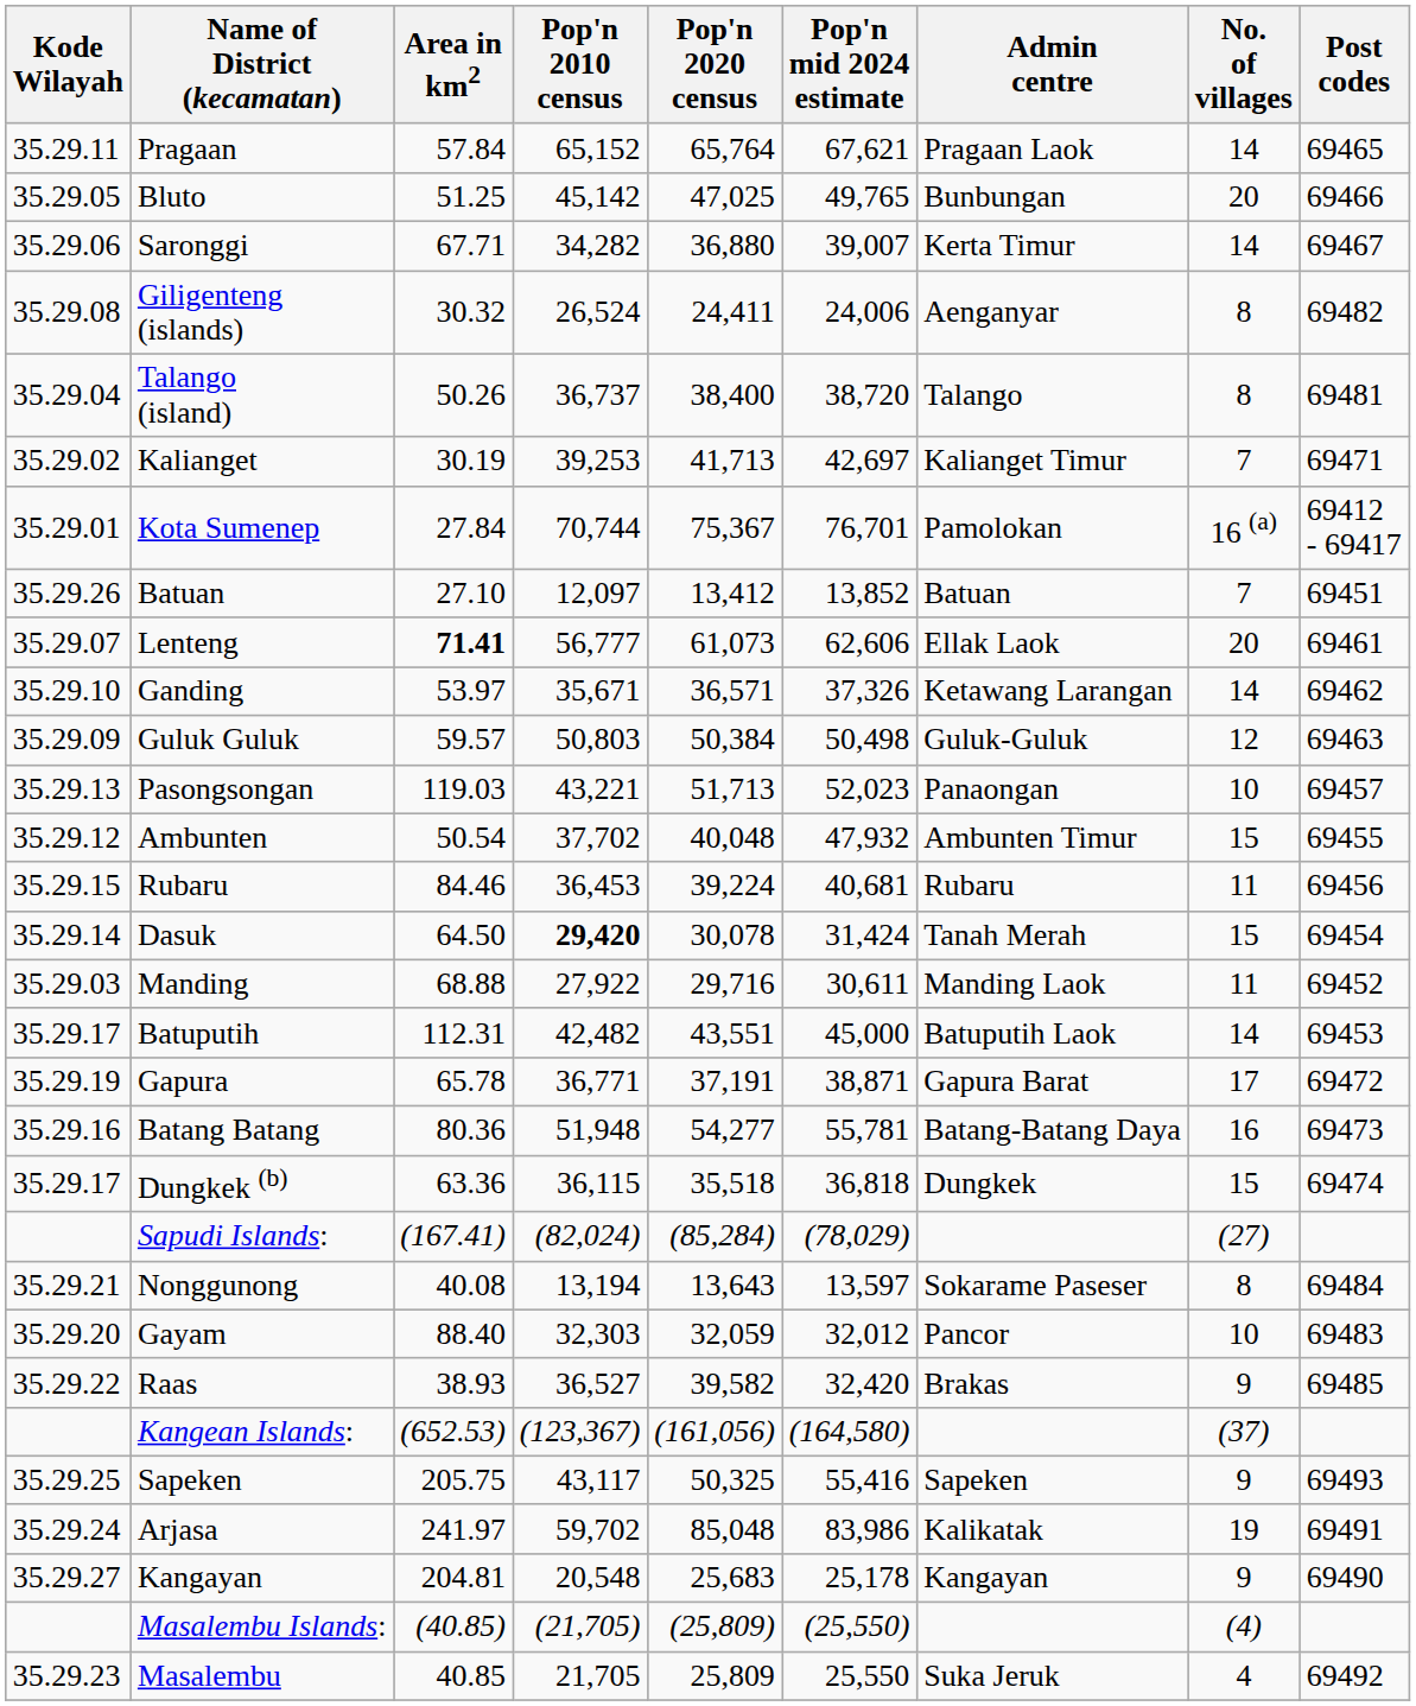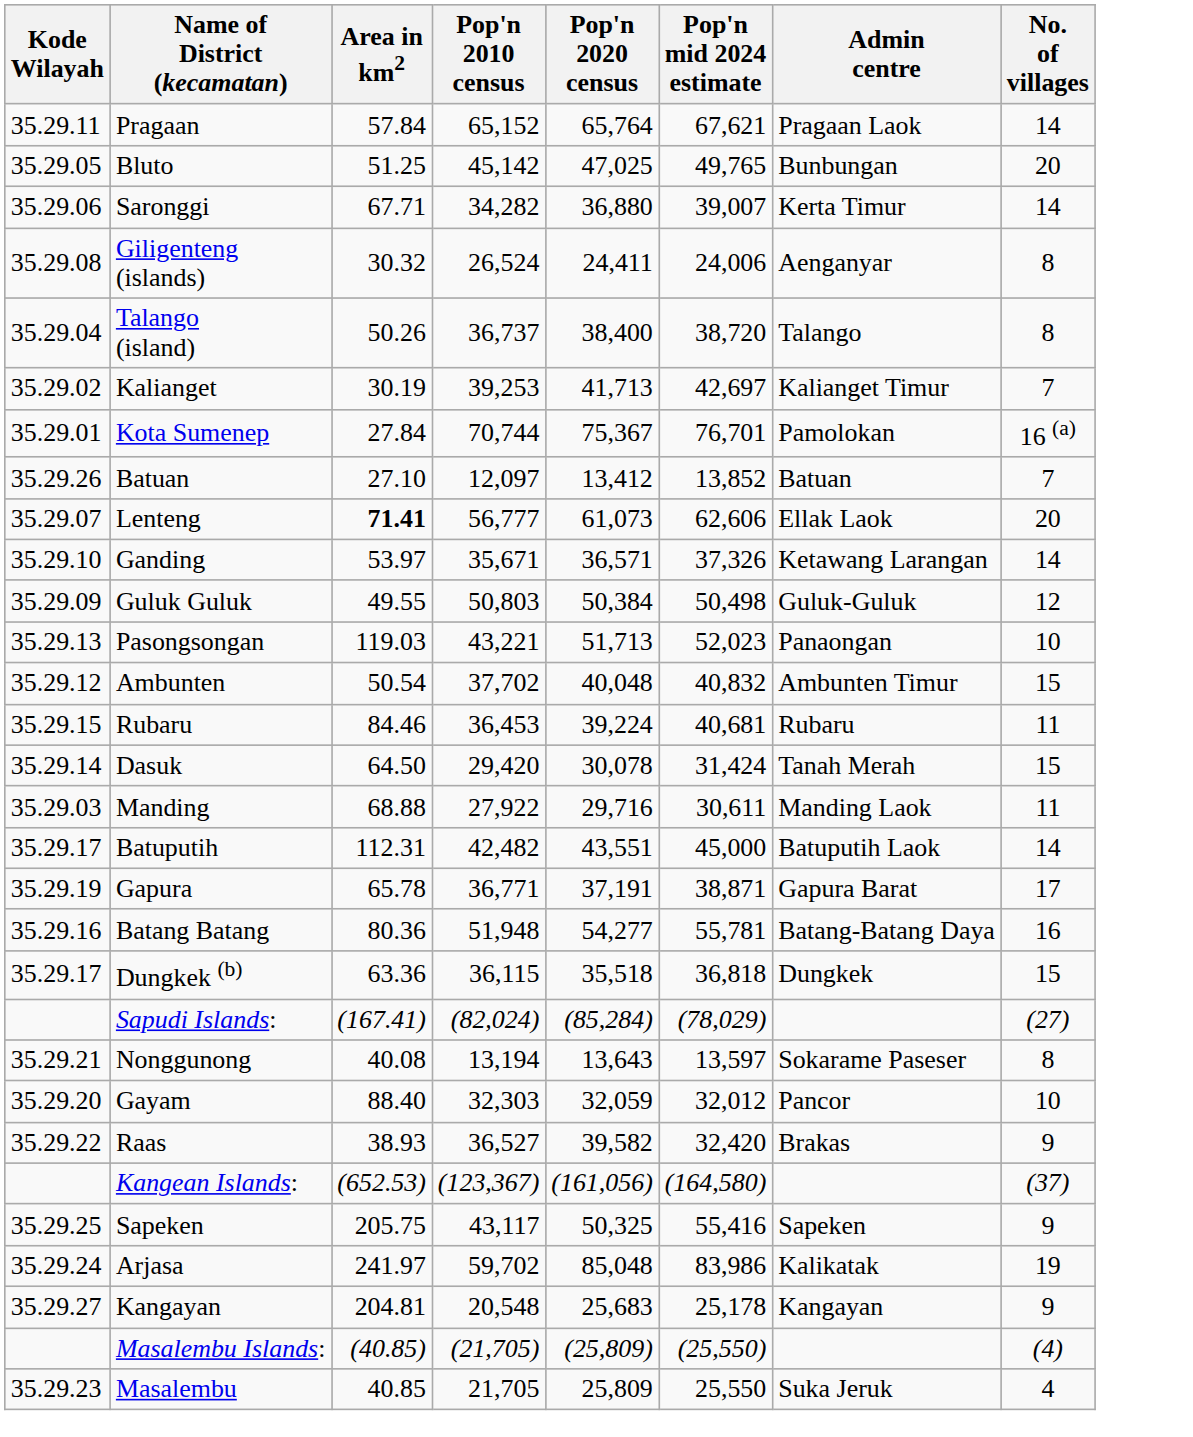 <table class="wikitable sortable">
 <tr>
 <th>Kode <br>Wilayah</th>
 <th>Name of <br>District <br>(<em>kecamatan</em>)</th>
 <th>Area in<br>km<sup>2</sup></th>
 <th>Pop'n <br>2010<br>census</th>
 <th>Pop'n <br>2020<br>census</th>
 <th>Pop'n <br>mid 2024<br>estimate</th>
 <th>Admin<br>centre</th>
 <th>No.<br> of <br>villages</th>
-<th>Post<br>codes</th>
 </tr>
 <tr>
 <td>35.29.11</td>
 <td>Pragaan</td>
 <td align="right">57.84</td>
 <td align="right">65,152</td>
 <td align="right">65,764</td>
 <td align="right">67,621</td>
 <td>Pragaan Laok</td>
 <td align="center">14</td>
-<td>69465</td>
 </tr>
 <tr>
 <td>35.29.05</td>
 <td>Bluto</td>
 <td align="right">51.25</td>
 <td align="right">45,142</td>
 <td align="right">47,025</td>
 <td align="right">49,765</td>
 <td>Bunbungan</td>
 <td align="center">20</td>
-<td>69466</td>
 </tr>
 <tr>
 <td>35.29.06</td>
 <td>Saronggi</td>
 <td align="right">67.71</td>
 <td align="right">34,282</td>
 <td align="right">36,880</td>
 <td align="right">39,007</td>
 <td>Kerta Timur</td>
 <td align="center">14</td>
-<td>69467</td>
 </tr>
 <tr>
 <td>35.29.08</td>
 <td><a href='#'>Giligenteng</a> <br> (islands)</td>
 <td align="right">30.32</td>
 <td align="right">26,524</td>
 <td align="right">24,411</td>
 <td align="right">24,006</td>
 <td>Aenganyar</td>
 <td align="center">8</td>
-<td>69482</td>
 </tr>
 <tr>
 <td>35.29.04</td>
 <td><a href='#'>Talango</a> <br> (island)</td>
 <td align="right">50.26</td>
 <td align="right">36,737</td>
 <td align="right">38,400</td>
 <td align="right">38,720</td>
 <td>Talango</td>
 <td align="center">8</td>
-<td>69481</td>
 </tr>
 <tr>
 <td>35.29.02</td>
 <td>Kalianget</td>
 <td align="right">30.19</td>
 <td align="right">39,253</td>
 <td align="right">41,713</td>
 <td align="right">42,697</td>
 <td>Kalianget Timur</td>
 <td align="center">7</td>
-<td>69471</td>
 </tr>
 <tr>
 <td>35.29.01</td>
 <td><a href='#'>Kota Sumenep</a></td>
 <td align="right">27.84</td>
 <td align="right">70,744</td>
 <td align="right">75,367</td>
 <td align="right">76,701</td>
 <td>Pamolokan</td>
 <td align="center">16 <sup>(a)</sup></td>
-<td>69412<br>- 69417</td>
 </tr>
 <tr>
 <td>35.29.26</td>
 <td>Batuan</td>
 <td align="right">27.10</td>
 <td align="right">12,097</td>
 <td align="right">13,412</td>
 <td align="right">13,852</td>
 <td>Batuan</td>
 <td align="center">7</td>
-<td>69451</td>
 </tr>
 <tr>
 <td>35.29.07</td>
 <td>Lenteng</td>
 <td align="right"><strong>71.41</strong></td>
 <td align="right">56,777</td>
 <td align="right">61,073</td>
 <td align="right">62,606</td>
 <td>Ellak Laok</td>
 <td align="center">20</td>
-<td>69461</td>
 </tr>
 <tr>
 <td>35.29.10</td>
 <td>Ganding</td>
 <td align="right">53.97</td>
 <td align="right">35,671</td>
 <td align="right">36,571</td>
 <td align="right">37,326</td>
 <td>Ketawang Larangan</td>
 <td align="center">14</td>
-<td>69462</td>
 </tr>
 <tr>
 <td>35.29.09</td>
 <td>Guluk Guluk</td>
-<td align="right">59.57</td>
+<td align="right">49.55</td>
 <td align="right">50,803</td>
 <td align="right">50,384</td>
 <td align="right">50,498</td>
 <td>Guluk-Guluk</td>
 <td align="center">12</td>
-<td>69463</td>
 </tr>
 <tr>
 <td>35.29.13</td>
 <td>Pasongsongan</td>
 <td align="right">119.03</td>
 <td align="right">43,221</td>
 <td align="right">51,713</td>
 <td align="right">52,023</td>
 <td>Panaongan</td>
 <td align="center">10</td>
-<td>69457</td>
 </tr>
 <tr>
 <td>35.29.12</td>
 <td>Ambunten</td>
 <td align="right">50.54</td>
 <td align="right">37,702</td>
 <td align="right">40,048</td>
-<td align="right">47,932</td>
+<td align="right">40,832</td>
 <td>Ambunten Timur</td>
 <td align="center">15</td>
-<td>69455</td>
 </tr>
 <tr>
 <td>35.29.15</td>
 <td>Rubaru</td>
 <td align="right">84.46</td>
 <td align="right">36,453</td>
 <td align="right">39,224</td>
 <td align="right">40,681</td>
 <td>Rubaru</td>
 <td align="center">11</td>
-<td>69456</td>
 </tr>
 <tr>
 <td>35.29.14</td>
 <td>Dasuk</td>
 <td align="right">64.50</td>
-<td align="right"><strong>29,420</strong></td>
+<td align="right">29,420</td>
 <td align="right">30,078</td>
 <td align="right">31,424</td>
 <td>Tanah Merah</td>
 <td align="center">15</td>
-<td>69454</td>
 </tr>
 <tr>
 <td>35.29.03</td>
 <td>Manding</td>
 <td align="right">68.88</td>
 <td align="right">27,922</td>
 <td align="right">29,716</td>
 <td align="right">30,611</td>
 <td>Manding Laok</td>
 <td align="center">11</td>
-<td>69452</td>
 </tr>
 <tr>
 <td>35.29.17</td>
 <td>Batuputih</td>
 <td align="right">112.31</td>
 <td align="right">42,482</td>
 <td align="right">43,551</td>
 <td align="right">45,000</td>
 <td>Batuputih Laok</td>
 <td align="center">14</td>
-<td>69453</td>
 </tr>
 <tr>
 <td>35.29.19</td>
 <td>Gapura</td>
 <td align="right">65.78</td>
 <td align="right">36,771</td>
 <td align="right">37,191</td>
 <td align="right">38,871</td>
 <td>Gapura Barat</td>
 <td align="center">17</td>
-<td>69472</td>
 </tr>
 <tr>
 <td>35.29.16</td>
 <td>Batang Batang</td>
 <td align="right">80.36</td>
 <td align="right">51,948</td>
 <td align="right">54,277</td>
 <td align="right">55,781</td>
 <td>Batang-Batang Daya</td>
 <td align="center">16</td>
-<td>69473</td>
 </tr>
 <tr>
 <td>35.29.17</td>
 <td>Dungkek <sup>(b)</sup></td>
 <td align="right">63.36</td>
 <td align="right">36,115</td>
 <td align="right">35,518</td>
 <td align="right">36,818</td>
 <td>Dungkek</td>
 <td align="center">15</td>
-<td>69474</td>
 </tr>
 <tr>
 <td></td>
 <td><em><a href='#'>Sapudi Islands</a></em>:</td>
 <td align="right"><em>(167.41)</em></td>
 <td align="right"><em>(82,024)</em></td>
 <td align="right"><em>(85,284)</em></td>
 <td align="right"><em>(78,029)</em></td>
 <td></td>
 <td align="center"><em>(27)</em></td>
-<td></td>
 </tr>
 <tr>
 <td>35.29.21</td>
 <td>Nonggunong</td>
 <td align="right">40.08</td>
 <td align="right">13,194</td>
 <td align="right">13,643</td>
 <td align="right">13,597</td>
 <td>Sokarame Paseser</td>
 <td align="center">8</td>
-<td>69484</td>
 </tr>
 <tr>
 <td>35.29.20</td>
 <td>Gayam</td>
 <td align="right">88.40</td>
 <td align="right">32,303</td>
 <td align="right">32,059</td>
 <td align="right">32,012</td>
 <td>Pancor</td>
 <td align="center">10</td>
-<td>69483</td>
 </tr>
 <tr>
 <td>35.29.22</td>
 <td>Raas</td>
 <td align="right">38.93</td>
 <td align="right">36,527</td>
 <td align="right">39,582</td>
 <td align="right">32,420</td>
 <td>Brakas</td>
 <td align="center">9</td>
-<td>69485</td>
 </tr>
 <tr>
 <td></td>
 <td><em><a href='#'>Kangean Islands</a></em>:</td>
 <td align="right"><em>(652.53)</em></td>
 <td align="right"><em>(123,367)</em></td>
 <td align="right"><em>(161,056)</em></td>
 <td align="right"><em>(164,580)</em></td>
 <td></td>
 <td align="center"><em>(37)</em></td>
-<td></td>
 </tr>
 <tr>
 <td>35.29.25</td>
 <td>Sapeken </td>
 <td align="right">205.75</td>
 <td align="right">43,117</td>
 <td align="right">50,325</td>
 <td align="right">55,416</td>
 <td>Sapeken</td>
 <td align="center">9</td>
-<td>69493</td>
 </tr>
 <tr>
 <td>35.29.24</td>
 <td>Arjasa </td>
 <td align="right">241.97</td>
 <td align="right">59,702</td>
 <td align="right">85,048</td>
 <td align="right">83,986</td>
 <td>Kalikatak</td>
 <td align="center">19</td>
-<td>69491</td>
 </tr>
 <tr>
 <td>35.29.27</td>
 <td>Kangayan </td>
 <td align="right">204.81</td>
 <td align="right">20,548</td>
 <td align="right">25,683</td>
 <td align="right">25,178</td>
 <td>Kangayan</td>
 <td align="center">9</td>
-<td>69490</td>
 </tr>
 <tr>
 <td></td>
 <td><em><a href='#'>Masalembu Islands</a></em>:</td>
 <td align="right"><em>(40.85)</em></td>
 <td align="right"><em>(21,705)</em></td>
 <td align="right"><em>(25,809)</em></td>
 <td align="right"><em>(25,550)</em></td>
 <td></td>
 <td align="center"><em>(4)</em></td>
-<td></td>
 </tr>
 <tr>
 <td>35.29.23</td>
 <td><a href='#'>Masalembu</a></td>
 <td align="right">40.85</td>
 <td align="right">21,705</td>
 <td align="right">25,809</td>
 <td align="right">25,550</td>
 <td>Suka Jeruk</td>
 <td align="center">4</td>
-<td>69492</td>
 </tr>
 </table>
